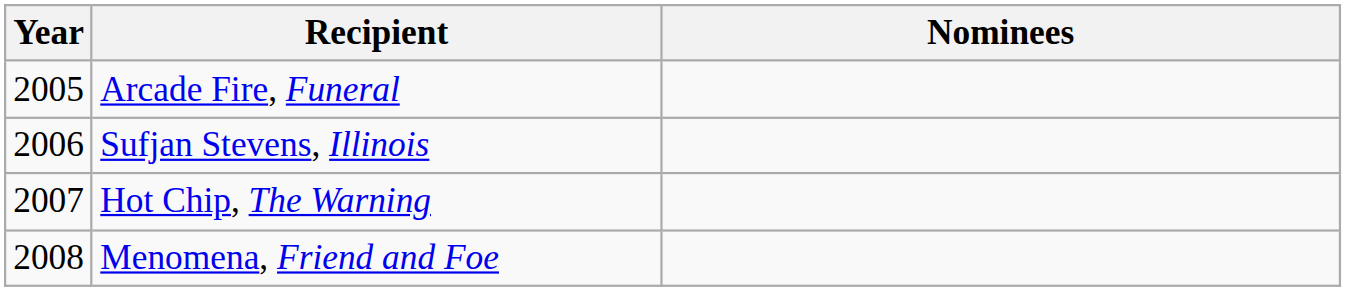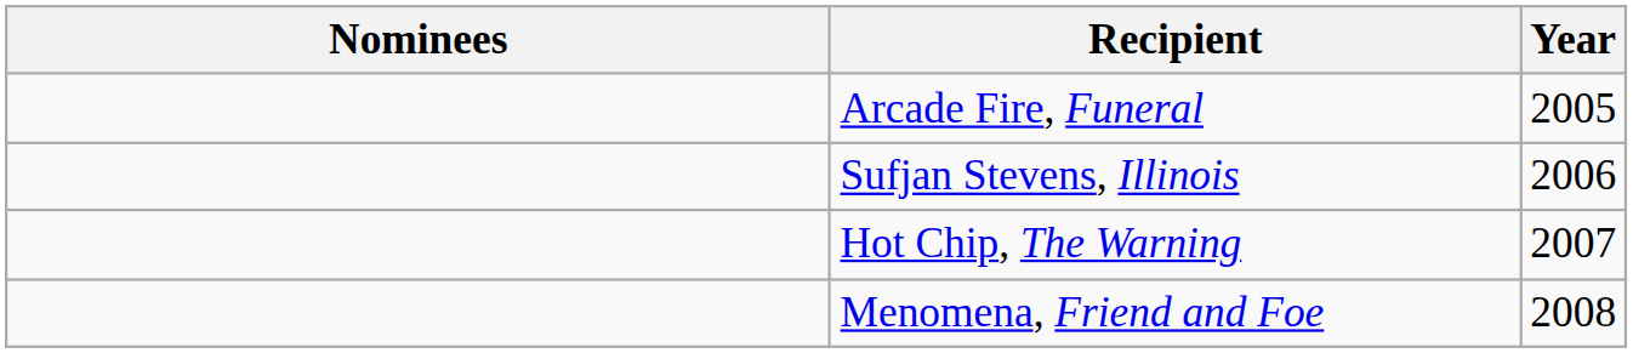 <table class="wikitable sortable">
 <tr>
+<th style="width:300px;" class="unsortable">Nominees</th>
+<th style="width:250px;">Recipient</th>
 <th>Year</th>
-<th style="width:250px;">Recipient</th>
-<th style="width:300px;" class="unsortable">Nominees</th>
 </tr>
 <tr>
+<td></td>
+<td><a href='#'>Arcade Fire</a>, <em><a href='#'>Funeral</a></em></td>
 <td>2005</td>
-<td><a href='#'>Arcade Fire</a>, <em><a href='#'>Funeral</a></em></td>
-<td></td>
 </tr>
 <tr>
+<td></td>
+<td><a href='#'>Sufjan Stevens</a>, <em><a href='#'>Illinois</a></em></td>
 <td>2006</td>
-<td><a href='#'>Sufjan Stevens</a>, <em><a href='#'>Illinois</a></em></td>
-<td></td>
 </tr>
 <tr>
+<td></td>
+<td><a href='#'>Hot Chip</a>, <em><a href='#'>The Warning</a></em></td>
 <td>2007</td>
-<td><a href='#'>Hot Chip</a>, <em><a href='#'>The Warning</a></em></td>
-<td></td>
 </tr>
 <tr>
+<td></td>
+<td><a href='#'>Menomena</a>, <em><a href='#'>Friend and Foe</a></em></td>
 <td>2008</td>
-<td><a href='#'>Menomena</a>, <em><a href='#'>Friend and Foe</a></em></td>
-<td></td>
 </tr>
 </table>
